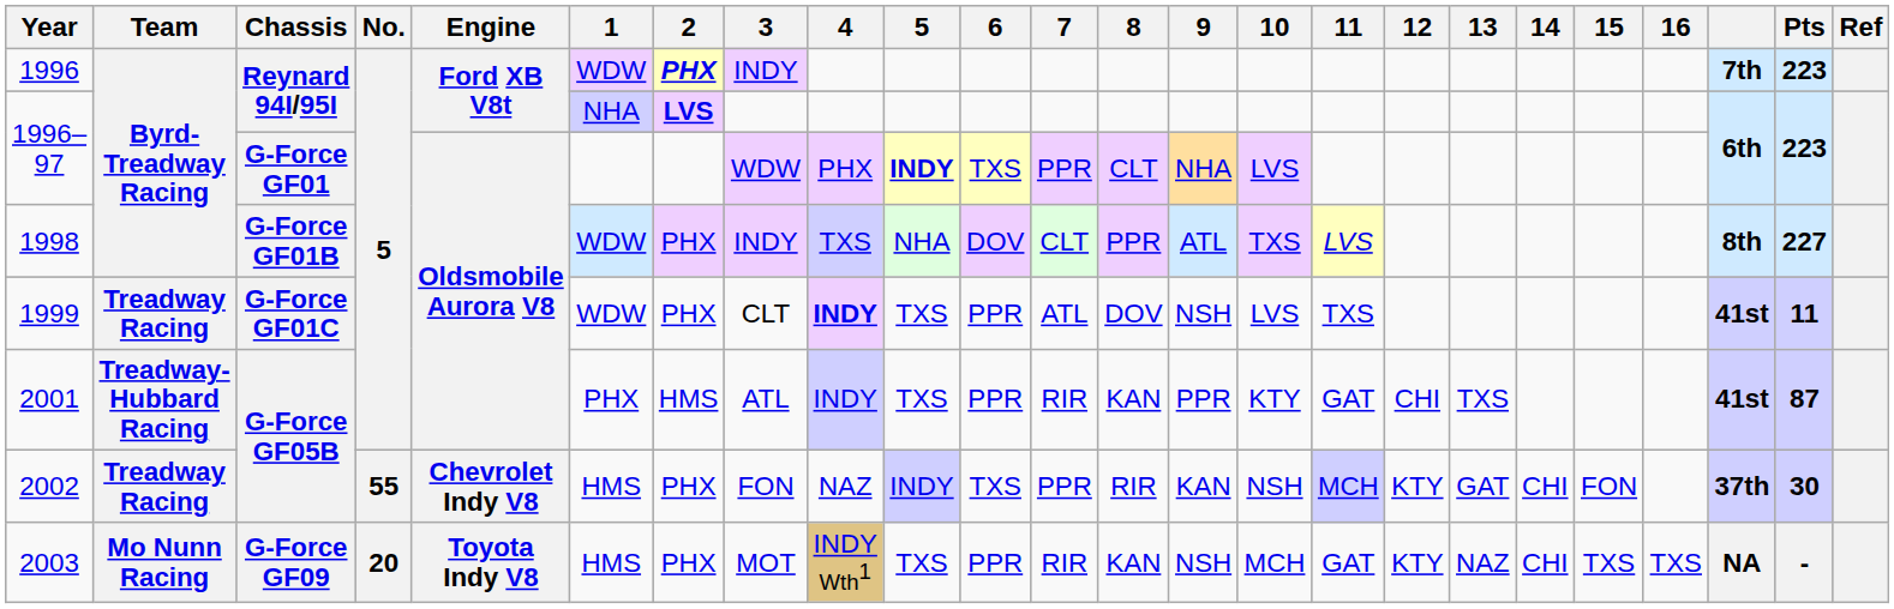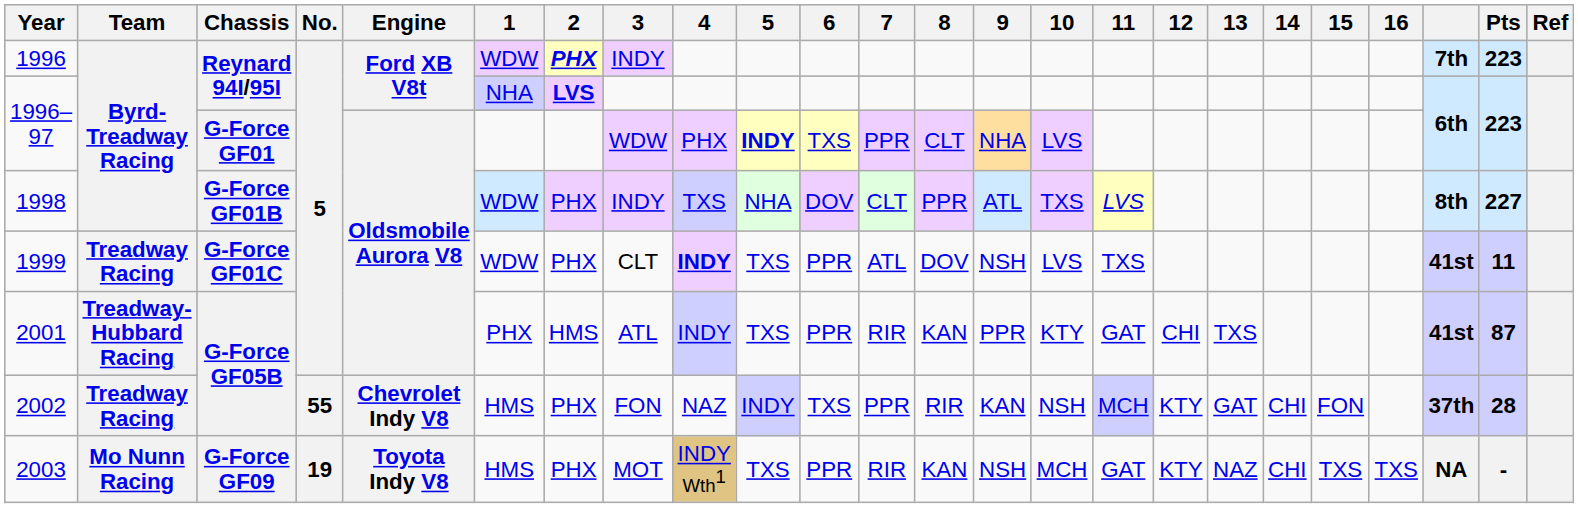 <table class="wikitable" style="text-align:center; font-size:90%">
 <tr>
 <th>Year</th>
 <th>Team</th>
 <th>Chassis</th>
 <th>No.</th>
 <th>Engine</th>
 <th>1</th>
 <th>2</th>
 <th>3</th>
 <th>4</th>
 <th>5</th>
 <th>6</th>
 <th>7</th>
 <th>8</th>
 <th>9</th>
 <th>10</th>
 <th>11</th>
 <th>12</th>
 <th>13</th>
 <th>14</th>
 <th>15</th>
 <th>16</th>
 <th></th>
 <th>Pts</th>
 <th>Ref</th>
 </tr>
 <tr>
 <td><a href='#'>1996</a></td>
 <th rowspan=4><a href='#'>Byrd-Treadway Racing</a></th>
 <th rowspan=2><a href='#'>Reynard 94I</a>/<a href='#'>95I</a></th>
 <th rowspan=6>5</th>
 <th rowspan=2><a href='#'>Ford</a> <a href='#'>XB</a> <a href='#'>V8</a><a href='#'>t</a></th>
 <td style="background:#EFCFFF;"><a href='#'>WDW</a><br></td>
 <td style="background:#FFFFBF;"><strong><em><a href='#'>PHX</a></em></strong><br></td>
 <td style="background:#EFCFFF;"><a href='#'>INDY</a><br></td>
 <td></td>
 <td></td>
 <td></td>
 <td></td>
 <td></td>
 <td></td>
 <td></td>
 <td></td>
 <td></td>
 <td></td>
 <td></td>
 <td></td>
 <td></td>
 <th style="background:#CFEAFF;">7th</th>
 <th style="background:#CFEAFF;">223</th>
 <th></th>
 </tr>
 <tr>
 <td rowspan=2><a href='#'>1996–97</a></td>
 <td style="background:#CFCFFF;"><a href='#'>NHA</a><br></td>
 <td style="background:#EFCFFF;"><strong><a href='#'>LVS</a></strong><br></td>
 <td></td>
 <td></td>
 <td></td>
 <td></td>
 <td></td>
 <td></td>
 <td></td>
 <td></td>
 <td></td>
 <td></td>
 <td></td>
 <td></td>
 <td></td>
 <td></td>
 <th rowspan=2 style="background:#CFEAFF;">6th</th>
 <th rowspan=2 style="background:#CFEAFF;">223</th>
 <th rowspan=2></th>
 </tr>
 <tr>
 <th><a href='#'>G-Force GF01</a></th>
 <th rowspan=4><a href='#'>Oldsmobile</a> <a href='#'>Aurora</a> <a href='#'>V8</a></th>
 <td></td>
 <td></td>
 <td style="background:#EFCFFF;"><a href='#'>WDW</a><br></td>
 <td style="background:#EFCFFF;"><a href='#'>PHX</a><br></td>
 <td style="background:#FFFFBF;"><strong><a href='#'>INDY</a></strong><br></td>
 <td style="background:#FFFFBF;"><a href='#'>TXS</a><br></td>
 <td style="background:#EFCFFF;"><a href='#'>PPR</a><br></td>
 <td style="background:#EFCFFF;"><a href='#'>CLT</a><br></td>
 <td style="background:#FFDF9F;"><a href='#'>NHA</a><br></td>
 <td style="background:#EFCFFF;"><a href='#'>LVS</a><br></td>
 <td></td>
 <td></td>
 <td></td>
 <td></td>
 <td></td>
 <td></td>
 </tr>
 <tr>
 <td><a href='#'>1998</a></td>
 <th><a href='#'>G-Force GF01B</a></th>
 <td style="background:#CFEAFF;"><a href='#'>WDW</a><br></td>
 <td style="background:#EFCFFF;"><a href='#'>PHX</a><br></td>
 <td style="background:#EFCFFF;"><a href='#'>INDY</a><br></td>
 <td style="background:#CFCFFF;"><a href='#'>TXS</a><br></td>
 <td style="background:#DFFFDF;"><a href='#'>NHA</a><br></td>
 <td style="background:#EFCFFF;"><a href='#'>DOV</a><br></td>
 <td style="background:#DFFFDF;"><a href='#'>CLT</a><br></td>
 <td style="background:#EFCFFF;"><a href='#'>PPR</a><br></td>
 <td style="background:#CFEAFF;"><a href='#'>ATL</a><br></td>
 <td style="background:#EFCFFF;"><a href='#'>TXS</a><br></td>
 <td style="background:#FFFFBF;"><em><a href='#'>LVS</a></em><br></td>
 <td></td>
 <td></td>
 <td></td>
 <td></td>
 <td></td>
 <th style="background:#CFEAFF;">8th</th>
 <th style="background:#CFEAFF;">227</th>
 <th></th>
 </tr>
 <tr>
 <td><a href='#'>1999</a></td>
 <th><a href='#'>Treadway Racing</a></th>
 <th><a href='#'>G-Force GF01C</a></th>
 <td><a href='#'>WDW</a></td>
 <td><a href='#'>PHX</a></td>
 <td>CLT</td>
 <td style="background:#EFCFFF;"><strong><a href='#'>INDY</a></strong><br></td>
 <td><a href='#'>TXS</a></td>
 <td><a href='#'>PPR</a></td>
 <td><a href='#'>ATL</a></td>
 <td><a href='#'>DOV</a></td>
 <td><a href='#'>NSH</a></td>
 <td><a href='#'>LVS</a></td>
 <td><a href='#'>TXS</a></td>
 <td></td>
 <td></td>
 <td></td>
 <td></td>
 <td></td>
 <th style="background:#CFCFFF;">41st</th>
 <th style="background:#CFCFFF;">11</th>
 <th></th>
 </tr>
 <tr>
 <td><a href='#'>2001</a></td>
 <th><a href='#'>Treadway-Hubbard Racing</a></th>
 <th rowspan=2><a href='#'>G-Force GF05B</a></th>
 <td><a href='#'>PHX</a></td>
 <td><a href='#'>HMS</a></td>
 <td><a href='#'>ATL</a></td>
 <td style="background:#CFCFFF;"><a href='#'>INDY</a><br></td>
 <td><a href='#'>TXS</a></td>
 <td><a href='#'>PPR</a></td>
 <td><a href='#'>RIR</a></td>
 <td><a href='#'>KAN</a></td>
 <td><a href='#'>PPR</a></td>
 <td><a href='#'>KTY</a></td>
 <td><a href='#'>GAT</a></td>
 <td><a href='#'>CHI</a></td>
 <td><a href='#'>TXS</a></td>
 <td></td>
 <td></td>
 <td></td>
 <th style="background:#CFCFFF;">41st</th>
 <th style="background:#CFCFFF;">87</th>
 <th></th>
 </tr>
 <tr>
 <td><a href='#'>2002</a></td>
 <th><a href='#'>Treadway Racing</a></th>
 <th>55</th>
 <th><a href='#'>Chevrolet</a> Indy <a href='#'>V8</a></th>
 <td><a href='#'>HMS</a></td>
 <td><a href='#'>PHX</a></td>
 <td><a href='#'>FON</a></td>
 <td><a href='#'>NAZ</a></td>
 <td style="background:#CFCFFF;"><a href='#'>INDY</a><br></td>
 <td><a href='#'>TXS</a></td>
 <td><a href='#'>PPR</a></td>
 <td><a href='#'>RIR</a></td>
 <td><a href='#'>KAN</a></td>
 <td><a href='#'>NSH</a></td>
 <td style="background:#CFCFFF;"><a href='#'>MCH</a><br></td>
 <td><a href='#'>KTY</a></td>
 <td><a href='#'>GAT</a></td>
 <td><a href='#'>CHI</a></td>
 <td><a href='#'>FON</a></td>
 <td></td>
 <th style="background:#CFCFFF;">37th</th>
-<th style="background:#CFCFFF;">30</th>
+<th style="background:#CFCFFF;">28</th>
 <th></th>
 </tr>
 <tr>
 <td><a href='#'>2003</a></td>
 <th><a href='#'>Mo Nunn Racing</a></th>
 <th><a href='#'>G-Force GF09</a></th>
-<th>20</th>
+<th>19</th>
 <th><a href='#'>Toyota</a> Indy <a href='#'>V8</a></th>
 <td><a href='#'>HMS</a></td>
 <td><a href='#'>PHX</a></td>
 <td><a href='#'>MOT</a></td>
 <td style="background:#DFC484;"><a href='#'>INDY</a><br><small>Wth</small><sup>1</sup></td>
 <td><a href='#'>TXS</a></td>
 <td><a href='#'>PPR</a></td>
 <td><a href='#'>RIR</a></td>
 <td><a href='#'>KAN</a></td>
 <td><a href='#'>NSH</a></td>
 <td><a href='#'>MCH</a></td>
 <td><a href='#'>GAT</a></td>
 <td><a href='#'>KTY</a></td>
 <td><a href='#'>NAZ</a></td>
 <td><a href='#'>CHI</a></td>
 <td><a href='#'>TXS</a></td>
 <td><a href='#'>TXS</a></td>
 <th>NA</th>
 <th>-</th>
 <th></th>
 </tr>
 </table>
